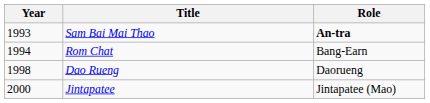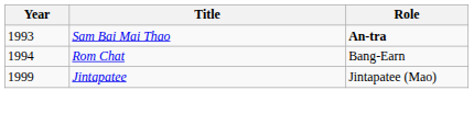 <table class="wikitable sortable" width=45%>
 <tr>
 <th width=5%>Year</th>
 <th width=25%>Title</th>
 <th width=10%>Role</th>
 </tr>
 <tr>
 <td>1993</td>
 <td><em><a href='#'>Sam Bai Mai Thao</a></em></td>
 <td><strong>An-tra</strong></td>
 </tr>
 <tr>
 <td>1994</td>
 <td><em><a href='#'>Rom Chat</a></em></td>
 <td>Bang-Earn</td>
 </tr>
 <tr>
-<td>1998</td>
-<td><em><a href='#'>Dao Rueng</a></em></td>
-<td>Daorueng</td>
-</tr>
-<tr>
-<td>2000</td>
+<td>1999</td>
 <td><em><a href='#'>Jintapatee</a></em></td>
 <td>Jintapatee (Mao)</td>
 </tr>
 </table>
